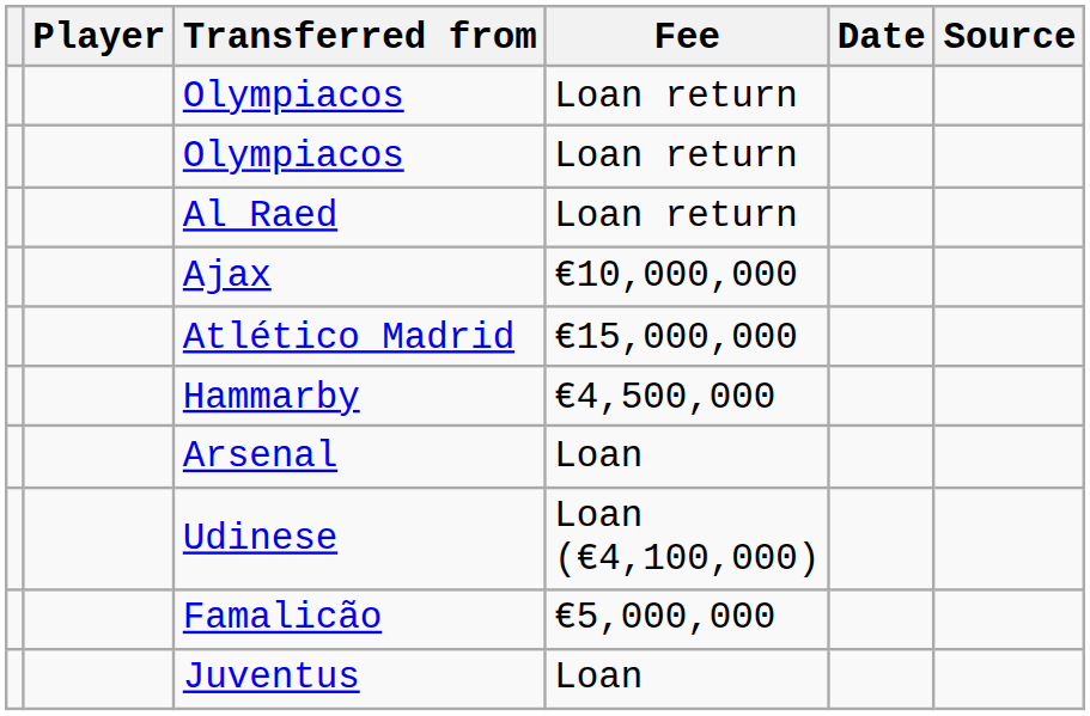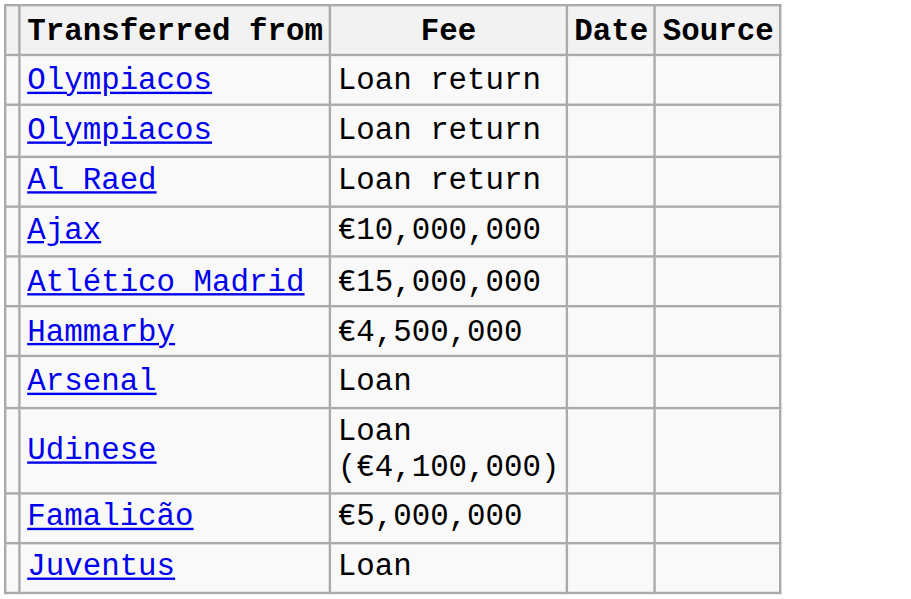 <table class="wikitable plainrowheaders sortable">
 <tr>
 <th></th>
-<th scope="col">Player</th>
 <th>Transferred from</th>
 <th style="width: 80px;">Fee</th>
 <th scope="col">Date</th>
 <th scope="col">Source</th>
 </tr>
 <tr>
 <td align="center"></td>
-<td></td>
 <td> <a href='#'>Olympiacos</a></td>
 <td>Loan return</td>
 <td></td>
 <td></td>
 </tr>
 <tr>
 <td align="center"></td>
-<td></td>
 <td> <a href='#'>Olympiacos</a></td>
 <td>Loan return</td>
 <td></td>
 <td></td>
 </tr>
 <tr>
 <td align="center"></td>
-<td></td>
 <td> <a href='#'>Al Raed</a></td>
 <td>Loan return</td>
 <td></td>
 <td></td>
 </tr>
 <tr>
 <td align="center"></td>
-<td></td>
 <td> <a href='#'>Ajax</a></td>
 <td>€10,000,000</td>
 <td></td>
 <td></td>
 </tr>
 <tr>
 <td align="center"></td>
-<td></td>
 <td> <a href='#'>Atlético Madrid</a></td>
 <td>€15,000,000</td>
 <td></td>
 <td></td>
 </tr>
 <tr>
 <td align="center"></td>
-<td></td>
 <td> <a href='#'>Hammarby</a></td>
 <td>€4,500,000</td>
 <td></td>
 <td></td>
 </tr>
 <tr>
 <td align="center"></td>
-<td></td>
 <td> <a href='#'>Arsenal</a></td>
 <td>Loan</td>
 <td></td>
 <td></td>
 </tr>
 <tr>
 <td align="center"></td>
-<td></td>
 <td> <a href='#'>Udinese</a></td>
 <td>Loan (€4,100,000)</td>
 <td></td>
 <td></td>
 </tr>
 <tr>
 <td align="center"></td>
-<td></td>
 <td> <a href='#'>Famalicão</a></td>
 <td>€5,000,000</td>
 <td></td>
 <td></td>
 </tr>
 <tr>
 <td align="center"></td>
-<td></td>
 <td> <a href='#'>Juventus</a></td>
 <td>Loan</td>
 <td></td>
 <td></td>
 </tr>
 </table>
